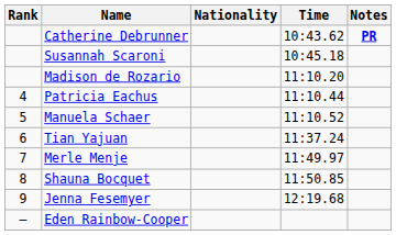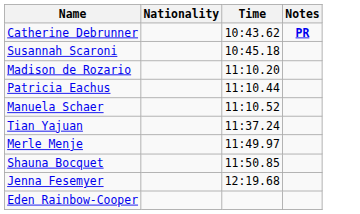 <table class="wikitable sortable" style="text-align:center">
 <tr>
-<th>Rank</th>
 <th>Name</th>
 <th>Nationality</th>
 <th>Time</th>
 <th>Notes</th>
 </tr>
 <tr>
-<td></td>
 <td align="left"><a href='#'>Catherine Debrunner</a></td>
 <td align="left"></td>
 <td>10:43.62</td>
 <td><strong><a href='#'>PR</a></strong></td>
 </tr>
 <tr>
-<td></td>
 <td align="left"><a href='#'>Susannah Scaroni</a></td>
 <td align="left"></td>
 <td>10:45.18</td>
 <td></td>
 </tr>
 <tr>
-<td></td>
 <td align="left"><a href='#'>Madison de Rozario</a></td>
 <td align="left"></td>
 <td>11:10.20</td>
 <td></td>
 </tr>
 <tr>
-<td>4</td>
 <td align="left"><a href='#'>Patricia Eachus</a></td>
 <td align="left"></td>
 <td>11:10.44</td>
 <td></td>
 </tr>
 <tr>
-<td>5</td>
 <td align="left"><a href='#'>Manuela Schaer</a></td>
 <td align="left"></td>
 <td>11:10.52</td>
 <td></td>
 </tr>
 <tr>
-<td>6</td>
 <td align="left"><a href='#'>Tian Yajuan</a></td>
 <td align="left"></td>
 <td>11:37.24</td>
 <td></td>
 </tr>
 <tr>
-<td>7</td>
 <td align="left"><a href='#'>Merle Menje</a></td>
 <td align="left"></td>
 <td>11:49.97</td>
 <td></td>
 </tr>
 <tr>
-<td>8</td>
 <td align="left"><a href='#'>Shauna Bocquet</a></td>
 <td align="left"></td>
 <td>11:50.85</td>
 <td></td>
 </tr>
 <tr>
-<td>9</td>
 <td align="left"><a href='#'>Jenna Fesemyer</a></td>
 <td align="left"></td>
 <td>12:19.68</td>
 <td></td>
 </tr>
 <tr>
-<td>–</td>
 <td align="left"><a href='#'>Eden Rainbow-Cooper</a></td>
 <td align="left"></td>
 <td></td>
 <td></td>
 </tr>
 </table>
